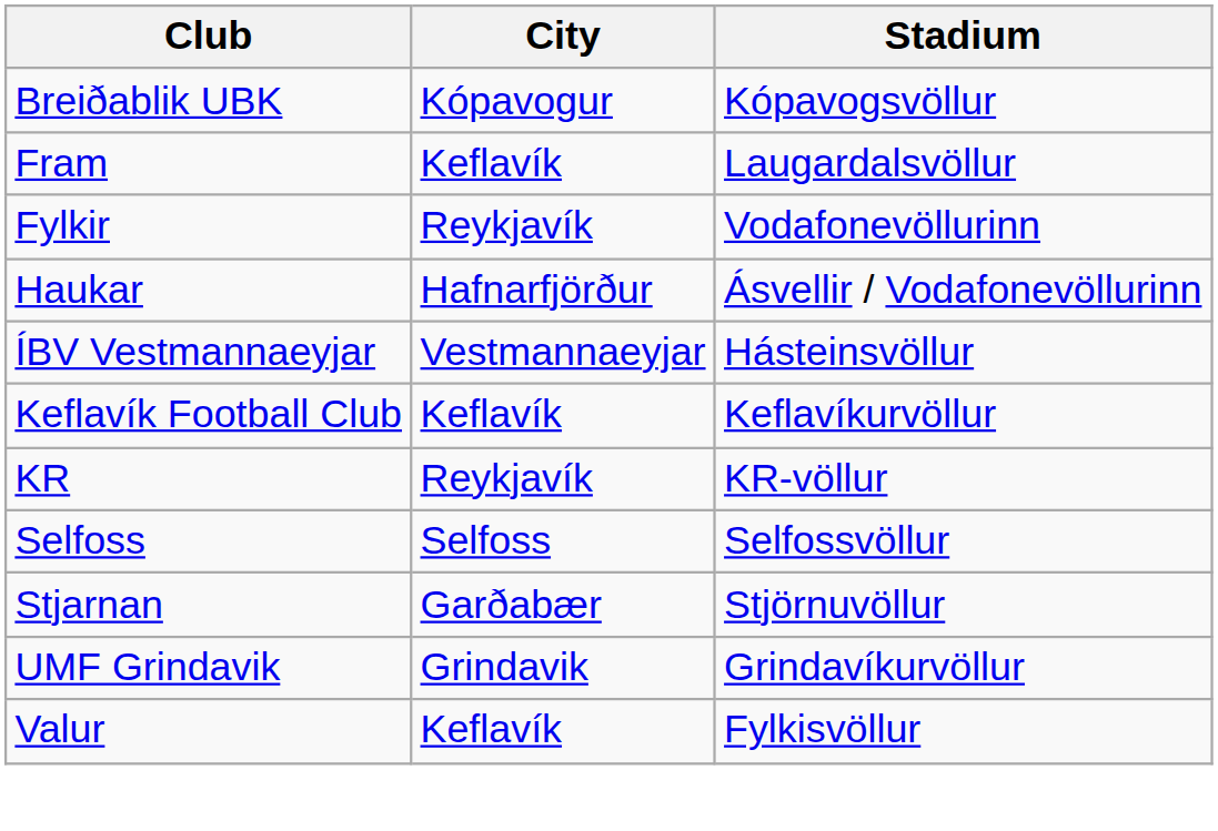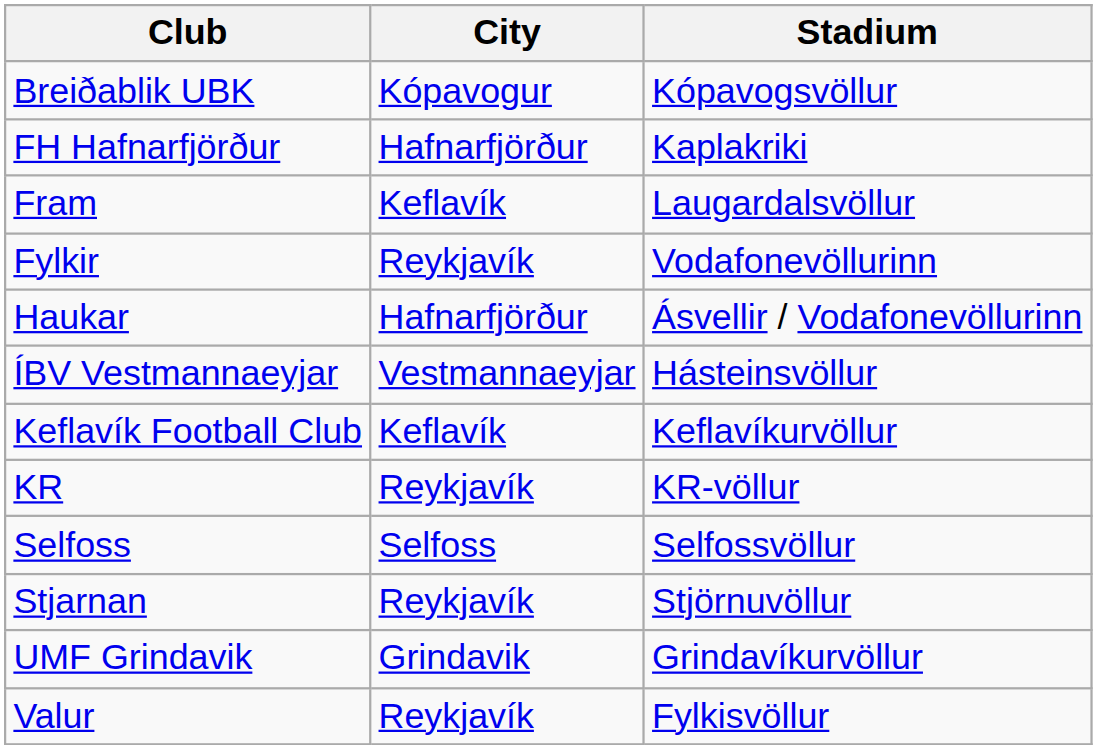 <table class="wikitable">
 <tr>
 <th>Club</th>
 <th>City</th>
 <th>Stadium</th>
 </tr>
 <tr>
 <td><a href='#'>Breiðablik UBK</a></td>
 <td><a href='#'>Kópavogur</a></td>
 <td><a href='#'>Kópavogsvöllur</a></td>
+</tr>
+<tr>
+<td><a href='#'>FH Hafnarfjörður</a></td>
+<td><a href='#'>Hafnarfjörður</a></td>
+<td><a href='#'>Kaplakriki</a></td>
 </tr>
 <tr>
 <td><a href='#'>Fram</a></td>
 <td><a href='#'>Keflavík</a></td>
 <td><a href='#'>Laugardalsvöllur</a></td>
 </tr>
 <tr>
 <td><a href='#'>Fylkir</a></td>
 <td><a href='#'>Reykjavík</a></td>
 <td><a href='#'>Vodafonevöllurinn</a></td>
 </tr>
 <tr>
 <td><a href='#'>Haukar</a></td>
 <td><a href='#'>Hafnarfjörður</a></td>
 <td><a href='#'>Ásvellir</a> / <a href='#'>Vodafonevöllurinn</a></td>
 </tr>
 <tr>
 <td><a href='#'>ÍBV Vestmannaeyjar</a></td>
 <td><a href='#'>Vestmannaeyjar</a></td>
 <td><a href='#'>Hásteinsvöllur</a></td>
 </tr>
 <tr>
 <td><a href='#'>Keflavík Football Club</a></td>
 <td><a href='#'>Keflavík</a></td>
 <td><a href='#'>Keflavíkurvöllur</a></td>
 </tr>
 <tr>
 <td><a href='#'>KR</a></td>
 <td><a href='#'>Reykjavík</a></td>
 <td><a href='#'>KR-völlur</a></td>
 </tr>
 <tr>
 <td><a href='#'>Selfoss</a></td>
 <td><a href='#'>Selfoss</a></td>
 <td><a href='#'>Selfossvöllur</a></td>
 </tr>
 <tr>
 <td><a href='#'>Stjarnan</a></td>
-<td><a href='#'>Garðabær</a></td>
+<td><a href='#'>Reykjavík</a></td>
 <td><a href='#'>Stjörnuvöllur</a></td>
 </tr>
 <tr>
 <td><a href='#'>UMF Grindavik</a></td>
 <td><a href='#'>Grindavik</a></td>
 <td><a href='#'>Grindavíkurvöllur</a></td>
 </tr>
 <tr>
 <td><a href='#'>Valur</a></td>
-<td><a href='#'>Keflavík</a></td>
+<td><a href='#'>Reykjavík</a></td>
 <td><a href='#'>Fylkisvöllur</a></td>
 </tr>
 </table>
